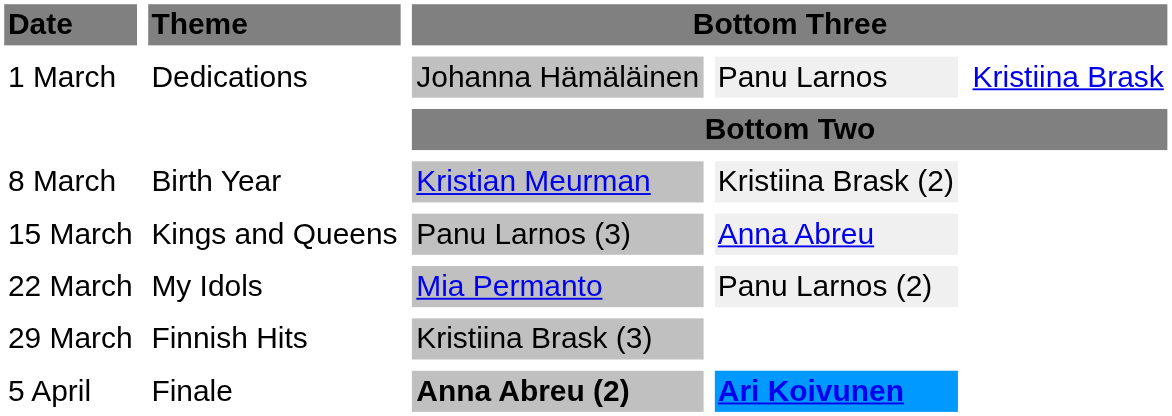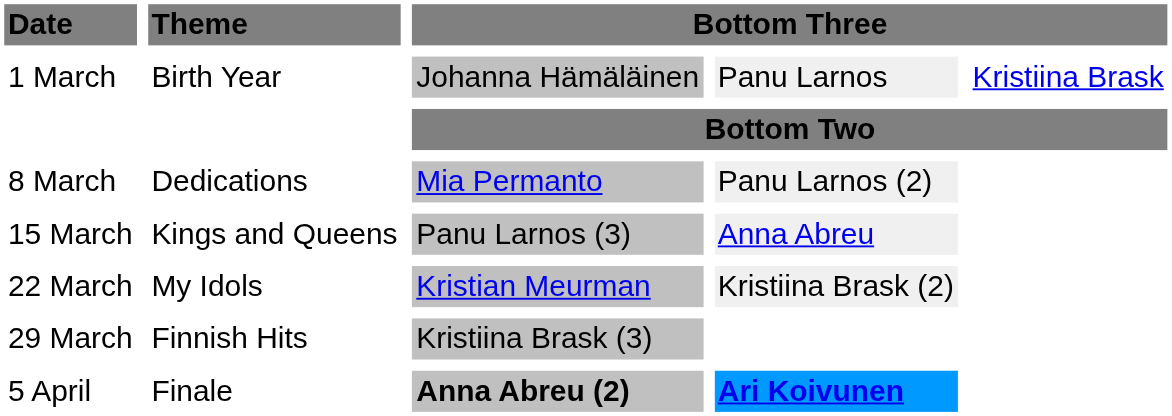 <table cellpadding=2 cellspacing=6>
 <tr style="background:gray;">
 <td><strong>Date</strong></td>
 <td><strong>Theme</strong></td>
 <td colspan="3" style="text-align:center;"><strong>Bottom Three</strong></td>
 </tr>
 <tr>
 <td>1 March</td>
-<td>Dedications</td>
+<td>Birth Year</td>
 <td style="background:silver;">Johanna Hämäläinen</td>
 <td style="background:#f0f0f0;">Panu Larnos</td>
 <td><a href='#'>Kristiina Brask</a></td>
 </tr>
 <tr>
 <td></td>
 <td></td>
 <td colspan="3" style="background:gray; text-align:center;"><strong>Bottom Two</strong></td>
 </tr>
 <tr>
 <td>8 March</td>
-<td>Birth Year</td>
-<td style="background:silver;"><a href='#'>Kristian Meurman</a></td>
-<td style="background:#f0f0f0;">Kristiina Brask (2)</td>
+<td>Dedications</td>
+<td style="background:silver;"><a href='#'>Mia Permanto</a></td>
+<td style="background:#f0f0f0;">Panu Larnos (2)</td>
 </tr>
 <tr>
 <td>15 March</td>
 <td>Kings and Queens</td>
 <td style="background:silver;">Panu Larnos (3)</td>
 <td style="background:#f0f0f0;"><a href='#'>Anna Abreu</a></td>
 <td></td>
 </tr>
 <tr>
 <td>22 March</td>
 <td>My Idols</td>
-<td style="background:silver;"><a href='#'>Mia Permanto</a></td>
-<td style="background:#f0f0f0;">Panu Larnos (2)</td>
+<td style="background:silver;"><a href='#'>Kristian Meurman</a></td>
+<td style="background:#f0f0f0;">Kristiina Brask (2)</td>
 <td></td>
 </tr>
 <tr>
 <td>29 March</td>
 <td>Finnish Hits</td>
 <td style="background:silver;">Kristiina Brask (3)</td>
 <td></td>
 </tr>
 <tr>
 <td>5 April</td>
 <td>Finale</td>
 <td style="background:silver;"><strong>Anna Abreu (2)</strong></td>
 <td style="background:#09f;"><strong><a href='#'>Ari Koivunen</a></strong></td>
 </tr>
 </table>
